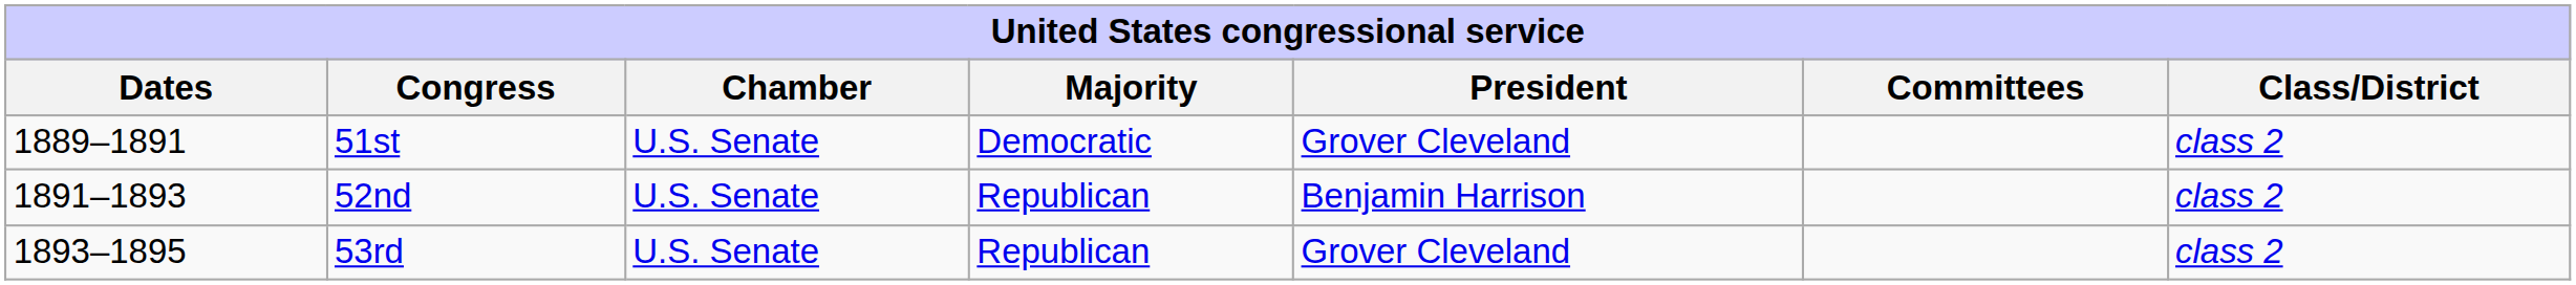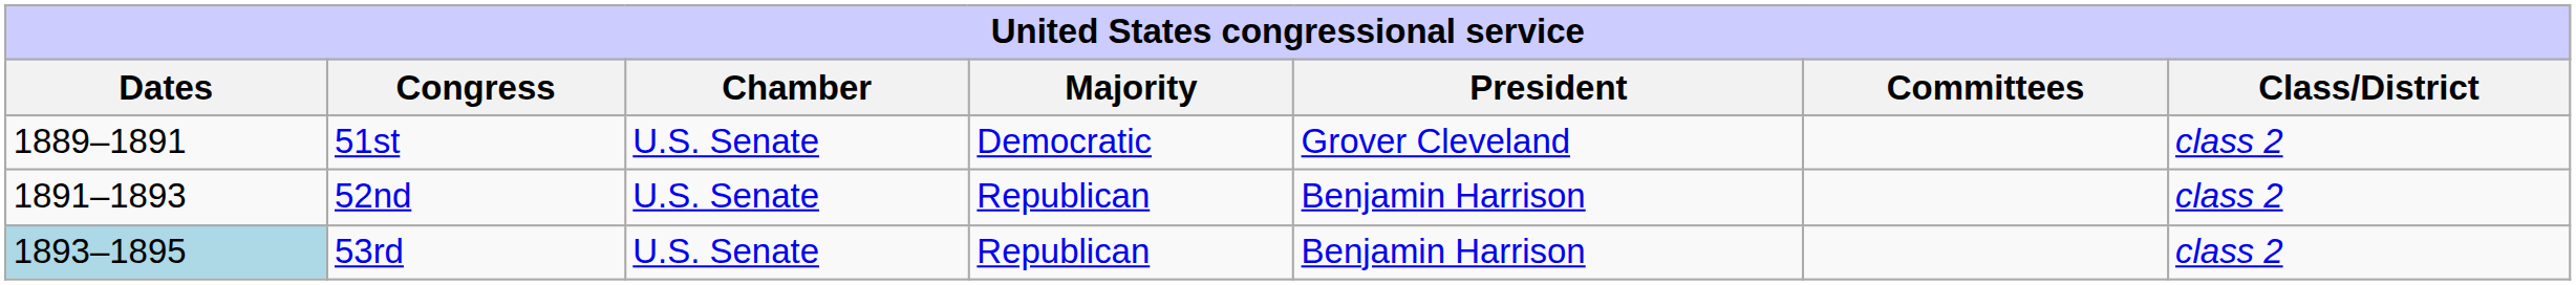 <table class=wikitable style="width: 94%" style="text-align: center;" align="center">
 <tr bgcolor=#cccccc>
 <th colspan=7 style="background: #ccccff;">United States congressional service</th>
 </tr>
 <tr>
 <th><strong>Dates</strong></th>
 <th><strong>Congress</strong></th>
 <th><strong>Chamber</strong></th>
 <th><strong>Majority</strong></th>
 <th><strong>President</strong></th>
 <th><strong>Committees</strong></th>
 <th><strong>Class/District</strong></th>
 </tr>
 <tr>
 <td>1889–1891</td>
 <td><a href='#'>51st</a></td>
 <td><a href='#'>U.S. Senate</a></td>
 <td><a href='#'>Democratic</a></td>
 <td><a href='#'>Grover Cleveland</a></td>
 <td></td>
 <td><a href='#'><em>class 2</em></a></td>
 </tr>
 <tr>
 <td>1891–1893</td>
 <td><a href='#'>52nd</a></td>
 <td><a href='#'>U.S. Senate</a></td>
 <td><a href='#'>Republican</a></td>
 <td><a href='#'>Benjamin Harrison</a></td>
 <td></td>
 <td><a href='#'><em>class 2</em></a></td>
 </tr>
 <tr>
-<td>1893–1895</td>
+<td style="background: lightblue;">1893–1895</td>
 <td><a href='#'>53rd</a></td>
 <td><a href='#'>U.S. Senate</a></td>
 <td><a href='#'>Republican</a></td>
-<td><a href='#'>Grover Cleveland</a></td>
+<td><a href='#'>Benjamin Harrison</a></td>
 <td></td>
 <td><a href='#'><em>class 2</em></a></td>
 </tr>
 </table>
